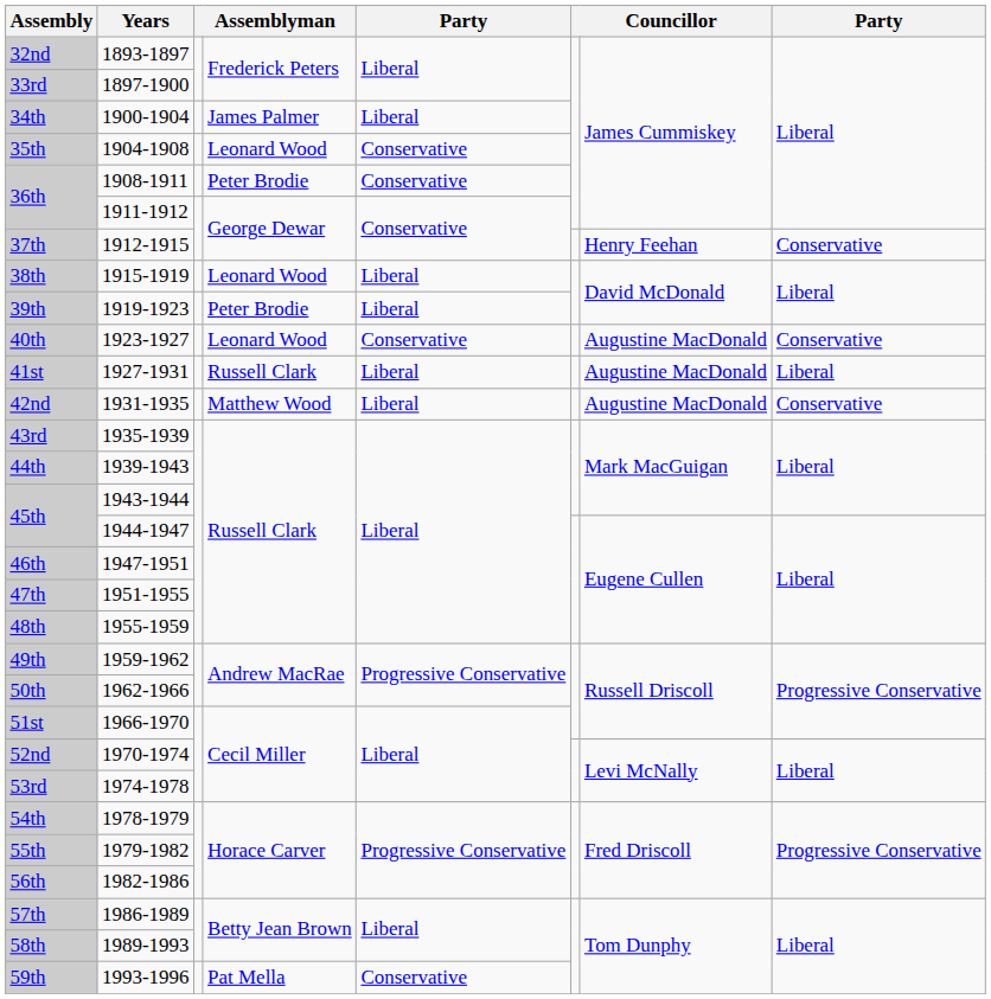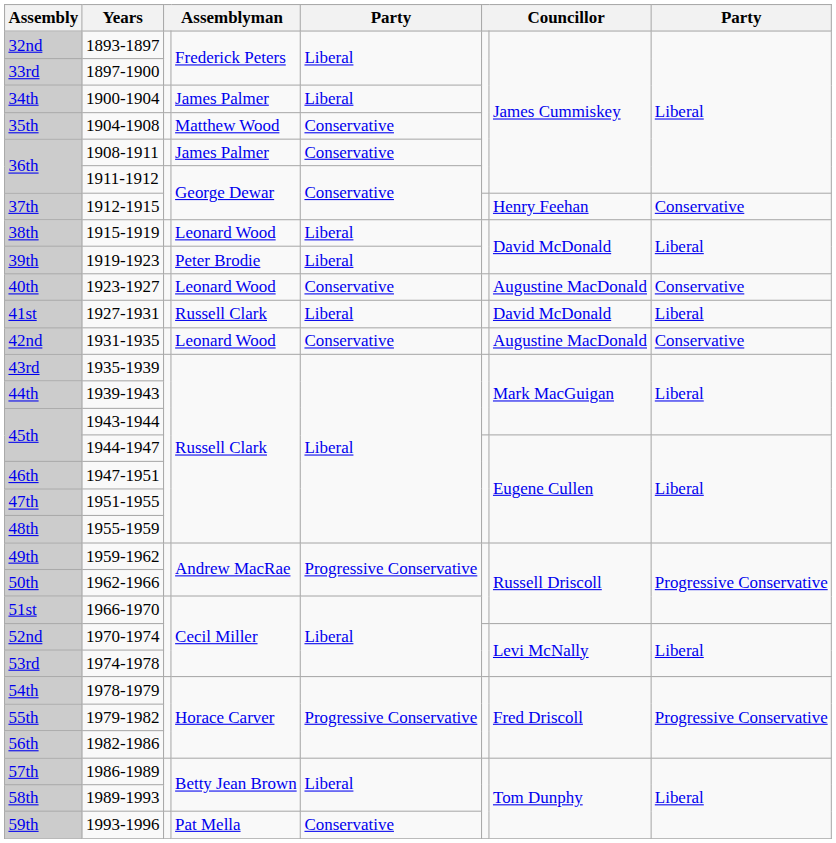 <table class="wikitable">
 <tr>
 <th>Assembly</th>
 <th>Years</th>
 <th colspan="2">Assemblyman</th>
 <th>Party</th>
 <th colspan="2">Councillor</th>
 <th>Party</th>
 </tr>
 <tr>
 <td bgcolor="CCCCCC"><a href='#'>32nd</a></td>
 <td>1893-1897</td>
 <td rowspan=2 ></td>
 <td rowspan=2><a href='#'>Frederick Peters</a></td>
 <td rowspan=2><a href='#'>Liberal</a></td>
 <td rowspan=6 ></td>
 <td rowspan=6><a href='#'>James Cummiskey</a></td>
 <td rowspan=6><a href='#'>Liberal</a></td>
 </tr>
 <tr>
 <td bgcolor="CCCCCC"><a href='#'>33rd</a></td>
 <td>1897-1900</td>
 </tr>
 <tr>
 <td bgcolor="CCCCCC"><a href='#'>34th</a></td>
 <td>1900-1904</td>
 <td></td>
 <td><a href='#'>James Palmer</a></td>
 <td><a href='#'>Liberal</a></td>
 </tr>
 <tr>
 <td bgcolor="CCCCCC"><a href='#'>35th</a></td>
 <td>1904-1908</td>
 <td></td>
-<td><a href='#'>Leonard Wood</a></td>
+<td><a href='#'>Matthew Wood</a></td>
 <td><a href='#'>Conservative</a></td>
 </tr>
 <tr>
 <td bgcolor="CCCCCC" rowspan=2><a href='#'>36th</a></td>
 <td>1908-1911</td>
 <td></td>
-<td><a href='#'>Peter Brodie</a></td>
+<td><a href='#'>James Palmer</a></td>
 <td><a href='#'>Conservative</a></td>
 </tr>
 <tr>
 <td>1911-1912</td>
 <td rowspan=2 ></td>
 <td rowspan=2><a href='#'>George Dewar</a></td>
 <td rowspan=2><a href='#'>Conservative</a></td>
 </tr>
 <tr>
 <td bgcolor="CCCCCC"><a href='#'>37th</a></td>
 <td>1912-1915</td>
 <td></td>
 <td><a href='#'>Henry Feehan</a></td>
 <td><a href='#'>Conservative</a></td>
 </tr>
 <tr>
 <td bgcolor="CCCCCC"><a href='#'>38th</a></td>
 <td>1915-1919</td>
 <td></td>
 <td><a href='#'>Leonard Wood</a></td>
 <td><a href='#'>Liberal</a></td>
 <td rowspan=2 ></td>
 <td rowspan=2><a href='#'>David McDonald</a></td>
 <td rowspan=2><a href='#'>Liberal</a></td>
 </tr>
 <tr>
 <td bgcolor="CCCCCC"><a href='#'>39th</a></td>
 <td>1919-1923</td>
 <td></td>
 <td><a href='#'>Peter Brodie</a></td>
 <td><a href='#'>Liberal</a></td>
 </tr>
 <tr>
 <td bgcolor="CCCCCC"><a href='#'>40th</a></td>
 <td>1923-1927</td>
 <td></td>
 <td><a href='#'>Leonard Wood</a></td>
 <td><a href='#'>Conservative</a></td>
 <td></td>
 <td><a href='#'>Augustine MacDonald</a></td>
 <td><a href='#'>Conservative</a></td>
 </tr>
 <tr>
 <td bgcolor="CCCCCC"><a href='#'>41st</a></td>
 <td>1927-1931</td>
 <td></td>
 <td><a href='#'>Russell Clark</a></td>
 <td><a href='#'>Liberal</a></td>
 <td></td>
-<td><a href='#'>Augustine MacDonald</a></td>
+<td><a href='#'>David McDonald</a></td>
 <td><a href='#'>Liberal</a></td>
 </tr>
 <tr>
 <td bgcolor="CCCCCC"><a href='#'>42nd</a></td>
 <td>1931-1935</td>
 <td></td>
-<td><a href='#'>Matthew Wood</a></td>
-<td><a href='#'>Liberal</a></td>
+<td><a href='#'>Leonard Wood</a></td>
+<td><a href='#'>Conservative</a></td>
 <td></td>
 <td><a href='#'>Augustine MacDonald</a></td>
 <td><a href='#'>Conservative</a></td>
 </tr>
 <tr>
 <td bgcolor="CCCCCC"><a href='#'>43rd</a></td>
 <td>1935-1939</td>
 <td rowspan=7 ></td>
 <td rowspan=7><a href='#'>Russell Clark</a></td>
 <td rowspan=7><a href='#'>Liberal</a></td>
 <td rowspan=3 ></td>
 <td rowspan=3><a href='#'>Mark MacGuigan</a></td>
 <td rowspan=3><a href='#'>Liberal</a></td>
 </tr>
 <tr>
 <td bgcolor="CCCCCC"><a href='#'>44th</a></td>
 <td>1939-1943</td>
 </tr>
 <tr>
 <td bgcolor="CCCCCC" rowspan=2><a href='#'>45th</a></td>
 <td>1943-1944</td>
 </tr>
 <tr>
 <td>1944-1947</td>
 <td rowspan=4 ></td>
 <td rowspan=4><a href='#'>Eugene Cullen</a></td>
 <td rowspan=4><a href='#'>Liberal</a></td>
 </tr>
 <tr>
 <td bgcolor="CCCCCC"><a href='#'>46th</a></td>
 <td>1947-1951</td>
 </tr>
 <tr>
 <td bgcolor="CCCCCC"><a href='#'>47th</a></td>
 <td>1951-1955</td>
 </tr>
 <tr>
 <td bgcolor="CCCCCC"><a href='#'>48th</a></td>
 <td>1955-1959</td>
 </tr>
 <tr>
 <td bgcolor="CCCCCC"><a href='#'>49th</a></td>
 <td>1959-1962</td>
 <td rowspan=2 ></td>
 <td rowspan=2><a href='#'>Andrew MacRae</a></td>
 <td rowspan=2><a href='#'>Progressive Conservative</a></td>
 <td rowspan=3 ></td>
 <td rowspan=3><a href='#'>Russell Driscoll</a></td>
 <td rowspan=3><a href='#'>Progressive Conservative</a></td>
 </tr>
 <tr>
 <td bgcolor="CCCCCC"><a href='#'>50th</a></td>
 <td>1962-1966</td>
 </tr>
 <tr>
 <td bgcolor="CCCCCC"><a href='#'>51st</a></td>
 <td>1966-1970</td>
 <td rowspan=3 ></td>
 <td rowspan=3><a href='#'>Cecil Miller</a></td>
 <td rowspan=3><a href='#'>Liberal</a></td>
 </tr>
 <tr>
 <td bgcolor="CCCCCC"><a href='#'>52nd</a></td>
 <td>1970-1974</td>
 <td rowspan=2 ></td>
 <td rowspan=2><a href='#'>Levi McNally</a></td>
 <td rowspan=2><a href='#'>Liberal</a></td>
 </tr>
 <tr>
 <td bgcolor="CCCCCC"><a href='#'>53rd</a></td>
 <td>1974-1978</td>
 </tr>
 <tr>
 <td bgcolor="CCCCCC"><a href='#'>54th</a></td>
 <td>1978-1979</td>
 <td rowspan="3" ></td>
 <td rowspan="3"><a href='#'>Horace Carver</a></td>
 <td rowspan="3"><a href='#'>Progressive Conservative</a></td>
 <td rowspan="3" ></td>
 <td rowspan="3"><a href='#'>Fred Driscoll</a></td>
 <td rowspan="3"><a href='#'>Progressive Conservative</a></td>
 </tr>
 <tr>
 <td bgcolor="CCCCCC"><a href='#'>55th</a></td>
 <td>1979-1982</td>
 </tr>
 <tr>
 <td bgcolor="CCCCCC"><a href='#'>56th</a></td>
 <td>1982-1986</td>
 </tr>
 <tr>
 <td bgcolor="CCCCCC"><a href='#'>57th</a></td>
 <td>1986-1989</td>
 <td rowspan="2" ></td>
 <td rowspan="2"><a href='#'>Betty Jean Brown</a></td>
 <td rowspan="2"><a href='#'>Liberal</a></td>
 <td rowspan="3" ></td>
 <td rowspan="3"><a href='#'>Tom Dunphy</a></td>
 <td rowspan="3"><a href='#'>Liberal</a></td>
 </tr>
 <tr>
 <td bgcolor="CCCCCC"><a href='#'>58th</a></td>
 <td>1989-1993</td>
 </tr>
 <tr>
 <td bgcolor="CCCCCC"><a href='#'>59th</a></td>
 <td>1993-1996</td>
 <td></td>
 <td><a href='#'>Pat Mella</a></td>
 <td><a href='#'>Conservative</a></td>
 </tr>
 </table>
